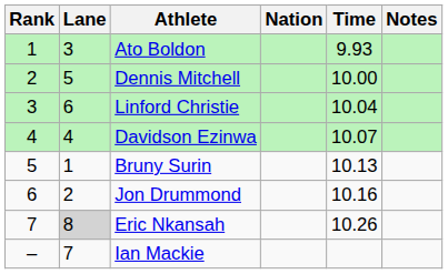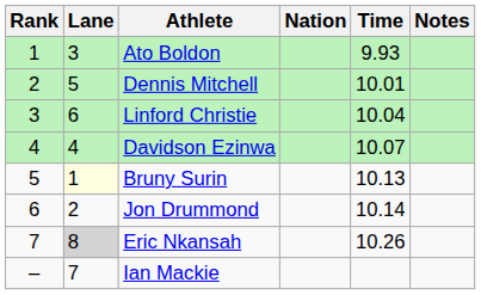 <table class="wikitable sortable">
 <tr>
 <th>Rank</th>
 <th>Lane</th>
 <th>Athlete</th>
 <th>Nation</th>
 <th>Time</th>
 <th>Notes</th>
 </tr>
 <tr style="background:#bbf3bb;">
 <td align="center">1</td>
 <td>3</td>
 <td><a href='#'>Ato Boldon</a></td>
 <td></td>
 <td align="center">9.93</td>
 <td align=center></td>
 </tr>
 <tr style="background:#bbf3bb;">
 <td align="center">2</td>
 <td>5</td>
 <td><a href='#'>Dennis Mitchell</a></td>
 <td></td>
-<td align="center">10.00</td>
+<td align="center">10.01</td>
 <td align=center></td>
 </tr>
 <tr style="background:#bbf3bb;">
 <td align="center">3</td>
 <td>6</td>
 <td><a href='#'>Linford Christie</a></td>
 <td></td>
 <td align="center">10.04</td>
 <td align=center></td>
 </tr>
 <tr style="background:#bbf3bb;">
 <td align="center">4</td>
 <td>4</td>
 <td><a href='#'>Davidson Ezinwa</a></td>
 <td></td>
 <td align="center">10.07</td>
 <td align=center></td>
 </tr>
 <tr>
 <td align="center">5</td>
-<td>1</td>
+<td style="background: lightyellow;">1</td>
 <td><a href='#'>Bruny Surin</a></td>
 <td></td>
 <td align="center">10.13</td>
 <td></td>
 </tr>
 <tr>
 <td align="center">6</td>
 <td>2</td>
 <td><a href='#'>Jon Drummond</a></td>
 <td></td>
-<td align="center">10.16</td>
+<td align="center">10.14</td>
 <td></td>
 </tr>
 <tr>
 <td align="center">7</td>
 <td style="background: lightgrey;">8</td>
 <td><a href='#'>Eric Nkansah</a></td>
 <td></td>
 <td align="center">10.26</td>
 <td></td>
 </tr>
 <tr>
 <td align="center" data-sort-value=8>–</td>
 <td>7</td>
 <td><a href='#'>Ian Mackie</a></td>
 <td></td>
 <td align="center"></td>
 <td></td>
 </tr>
 </table>
